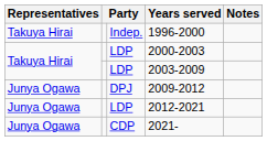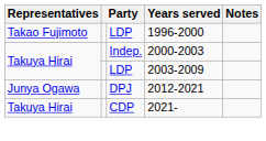 <table class="wikitable">
 <tr>
 <th>Representatives</th>
 <th colspan="2">Party</th>
 <th>Years served</th>
 <th>Notes</th>
 </tr>
 <tr>
-<td><a href='#'>Takuya Hirai</a></td>
+<td><a href='#'>Takao Fujimoto</a></td>
 <td bgcolor=></td>
-<td><a href='#'>Indep.</a></td>
+<td><a href='#'>LDP</a></td>
 <td>1996-2000</td>
 <td></td>
 </tr>
 <tr>
 <td rowspan="2"><a href='#'>Takuya Hirai</a></td>
 <td bgcolor=></td>
-<td><a href='#'>LDP</a></td>
+<td><a href='#'>Indep.</a></td>
 <td>2000-2003</td>
 <td></td>
 </tr>
 <tr>
 <td bgcolor=></td>
 <td><a href='#'>LDP</a></td>
 <td>2003-2009</td>
 <td></td>
 </tr>
 <tr>
 <td><a href='#'>Junya Ogawa</a></td>
 <td bgcolor=></td>
 <td><a href='#'>DPJ</a></td>
-<td>2009-2012</td>
-<td></td>
-</tr>
-<tr>
-<td><a href='#'>Junya Ogawa</a></td>
-<td bgcolor=></td>
-<td><a href='#'>LDP</a></td>
 <td>2012-2021</td>
 <td></td>
 </tr>
 <tr>
-<td><a href='#'>Junya Ogawa</a></td>
+<td><a href='#'>Takuya Hirai</a></td>
 <td bgcolor=></td>
 <td><a href='#'>CDP</a></td>
 <td>2021-</td>
 <td></td>
 </tr>
 </table>
